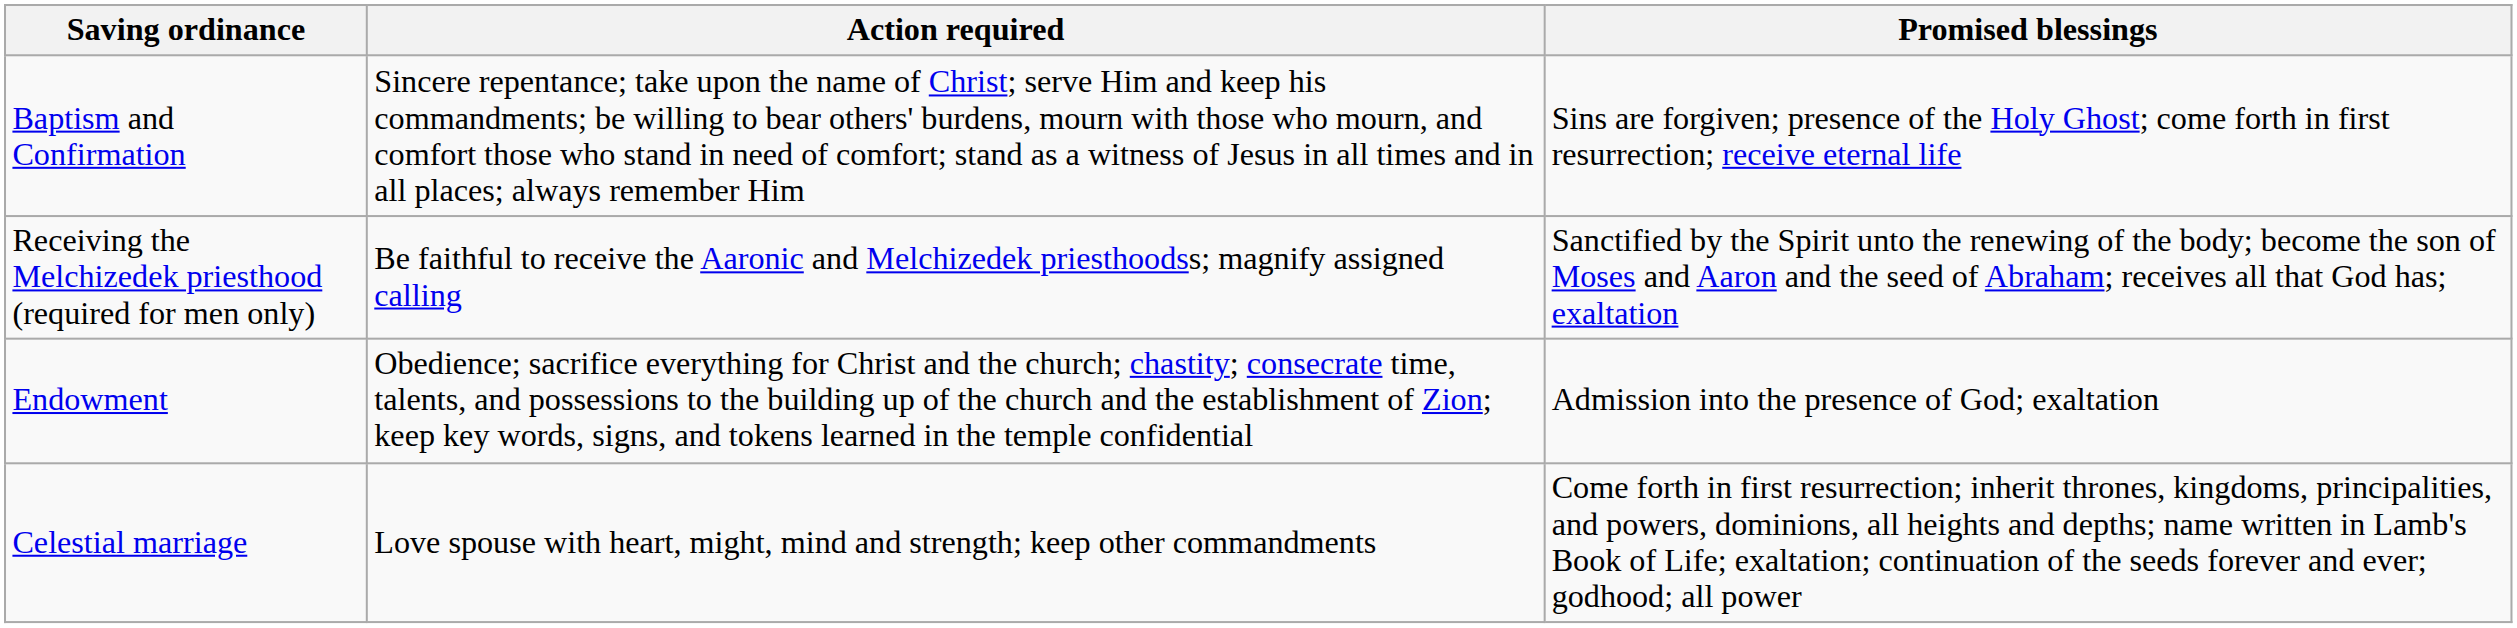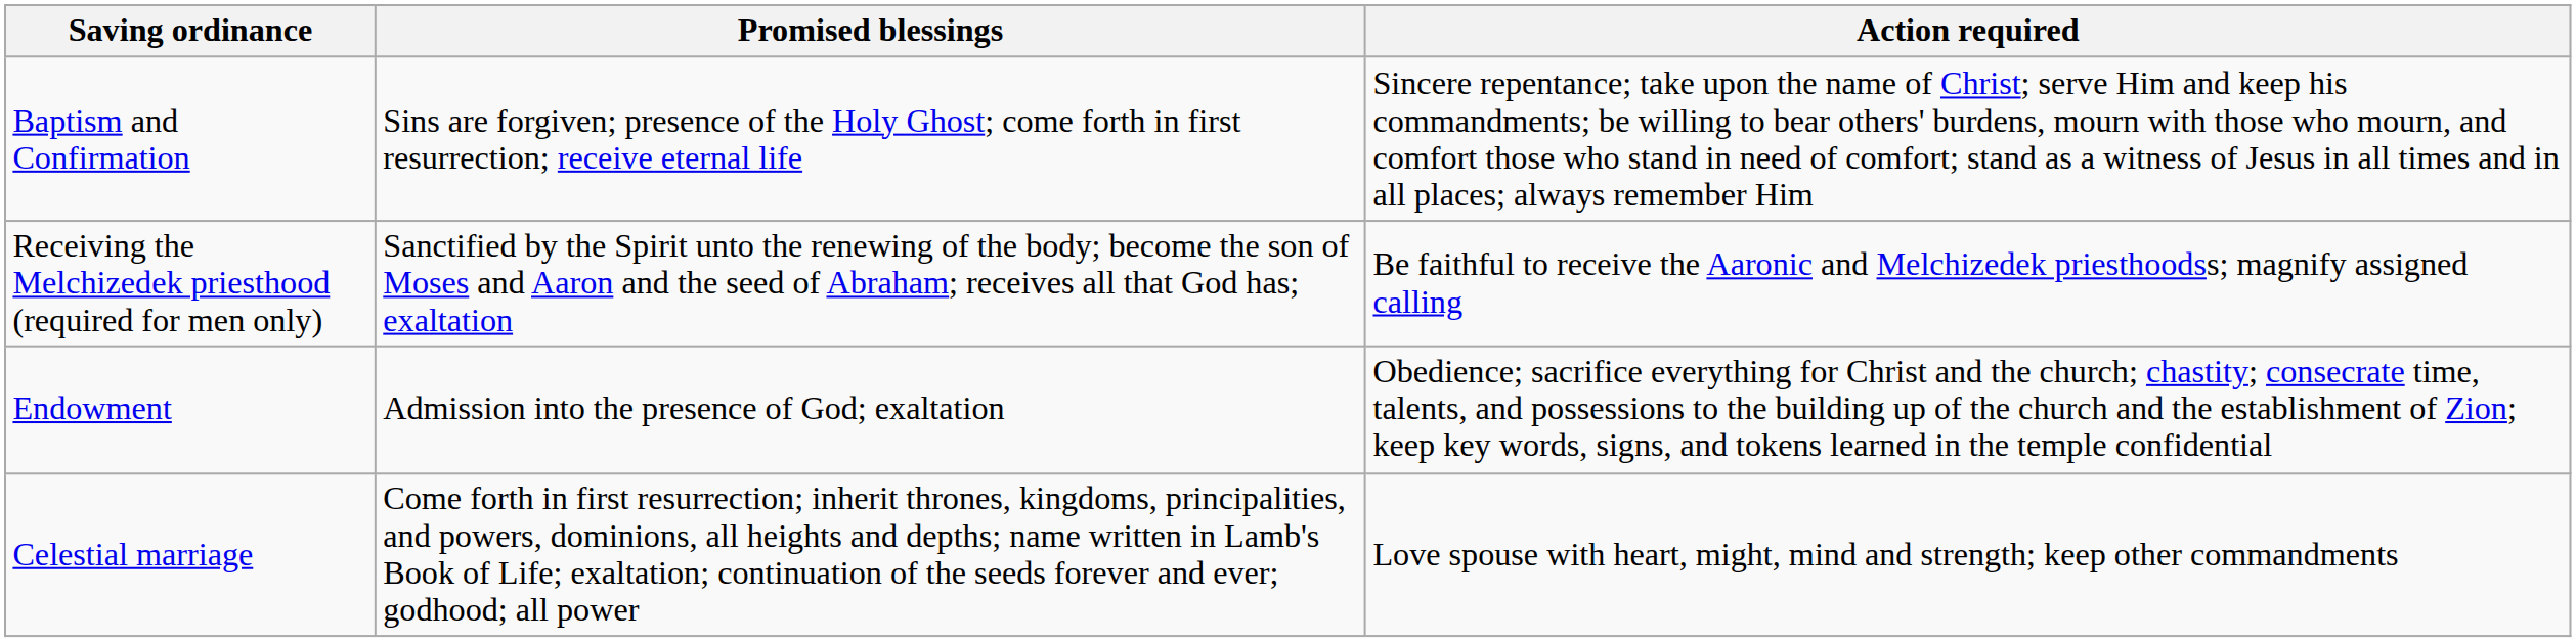 <table class="wikitable">
 <tr https://www.lds.org/topics/ordinances?lang=eng>
 <th>Saving ordinance</th>
+<th>Promised blessings</th>
 <th>Action required</th>
-<th>Promised blessings</th>
 </tr>
 <tr>
 <td><a href='#'>Baptism</a> and<br><a href='#'>Confirmation</a></td>
+<td>Sins are forgiven; presence of the <a href='#'>Holy Ghost</a>; come forth in first resurrection; <a href='#'>receive eternal life</a></td>
 <td>Sincere repentance; take upon the name of <a href='#'>Christ</a>; serve Him and keep his commandments; be willing to bear others' burdens, mourn with those who mourn, and comfort those who stand in need of comfort; stand as a witness of Jesus in all times and in all places; always remember Him</td>
-<td>Sins are forgiven; presence of the <a href='#'>Holy Ghost</a>; come forth in first resurrection; <a href='#'>receive eternal life</a></td>
 </tr>
 <tr>
 <td>Receiving the <a href='#'>Melchizedek priesthood</a> (required for men only)</td>
+<td>Sanctified by the Spirit unto the renewing of the body; become the son of <a href='#'>Moses</a> and <a href='#'>Aaron</a> and the seed of <a href='#'>Abraham</a>; receives all that God has; <a href='#'>exaltation</a></td>
 <td>Be faithful to receive the <a href='#'>Aaronic</a> and <a href='#'>Melchizedek priesthoods</a>s; magnify assigned <a href='#'>calling</a></td>
-<td>Sanctified by the Spirit unto the renewing of the body; become the son of <a href='#'>Moses</a> and <a href='#'>Aaron</a> and the seed of <a href='#'>Abraham</a>; receives all that God has; <a href='#'>exaltation</a></td>
 </tr>
 <tr>
 <td><a href='#'>Endowment</a></td>
+<td>Admission into the presence of God; exaltation</td>
 <td>Obedience; sacrifice everything for Christ and the church; <a href='#'>chastity</a>; <a href='#'>consecrate</a> time, talents, and possessions to the building up of the church and the establishment of <a href='#'>Zion</a>; keep key words, signs, and tokens learned in the temple confidential</td>
-<td>Admission into the presence of God; exaltation</td>
 </tr>
 <tr>
 <td><a href='#'>Celestial marriage</a></td>
+<td>Come forth in first resurrection; inherit thrones, kingdoms, principalities, and powers, dominions, all heights and depths; name written in Lamb's Book of Life; exaltation; continuation of the seeds forever and ever; godhood; all power</td>
 <td>Love spouse with heart, might, mind and strength; keep other commandments</td>
-<td>Come forth in first resurrection; inherit thrones, kingdoms, principalities, and powers, dominions, all heights and depths; name written in Lamb's Book of Life; exaltation; continuation of the seeds forever and ever; godhood; all power</td>
 </tr>
 </table>
